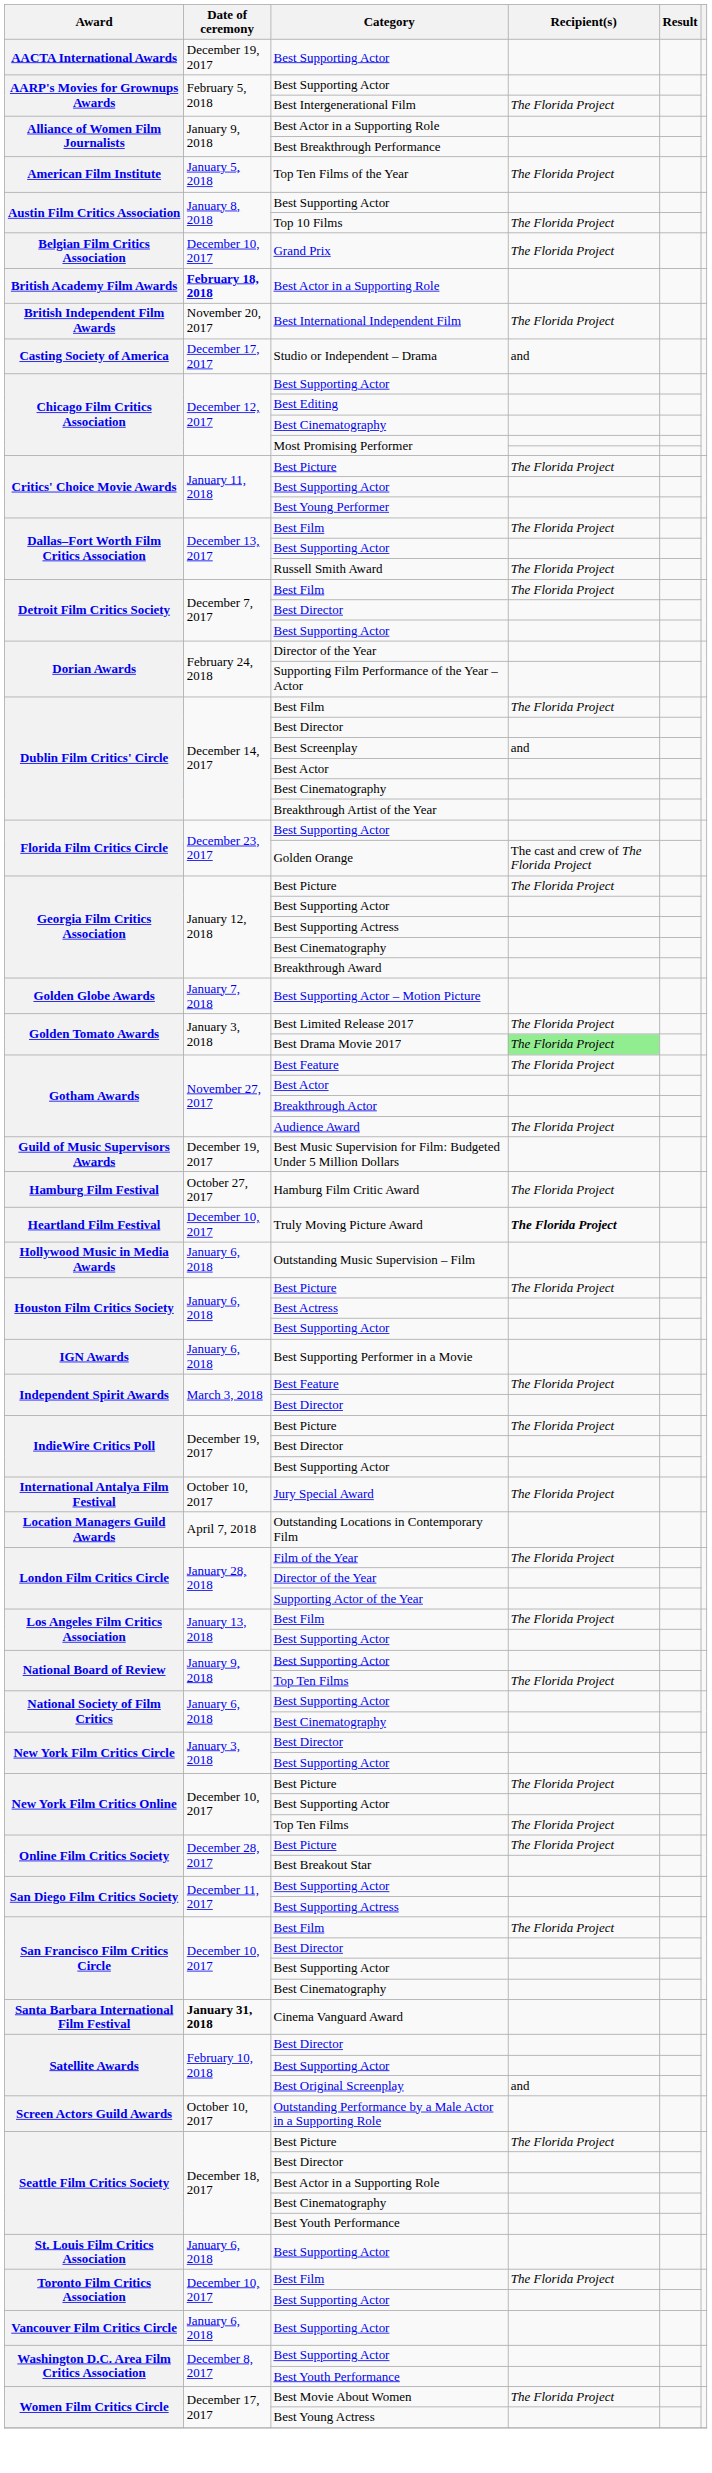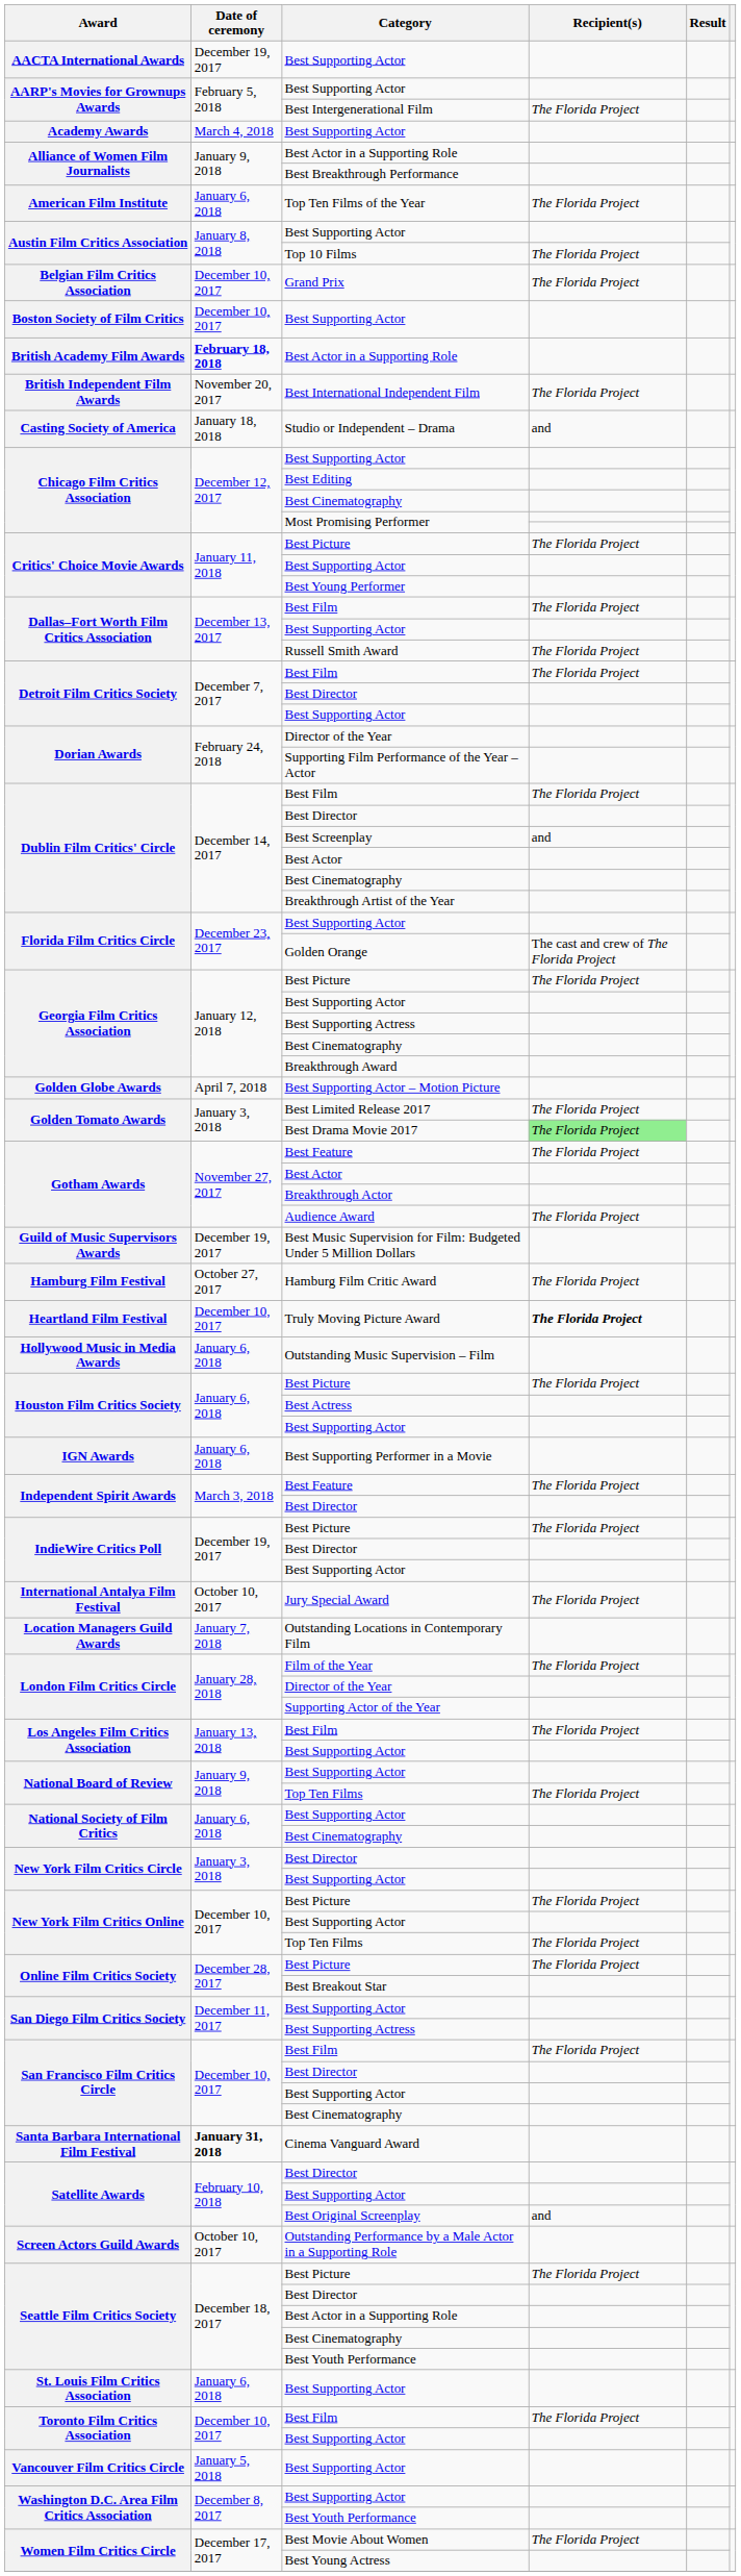 <table class="wikitable plainrowheaders sortable">
 <tr>
 <th scope="col">Award</th>
 <th scope="col">Date of ceremony</th>
 <th scope="col">Category</th>
 <th scope="col">Recipient(s)</th>
 <th scope="col">Result</th>
 <th scope="col" class="unsortable"></th>
 </tr>
 <tr>
 <th scope="row"><a href='#'>AACTA International Awards</a></th>
 <td>December 19, 2017</td>
 <td><a href='#'>Best Supporting Actor</a></td>
 <td></td>
 <td></td>
 <td style="text-align:center;"></td>
 </tr>
 <tr>
 <th scope="row" rowspan="2"><a href='#'>AARP's Movies for Grownups Awards</a></th>
 <td rowspan="2">February 5, 2018</td>
 <td>Best Supporting Actor</td>
 <td></td>
 <td></td>
 <td rowspan="2" style="text-align:center;"><br></td>
 </tr>
 <tr>
 <td>Best Intergenerational Film</td>
 <td><em>The Florida Project</em></td>
 <td></td>
 </tr>
 <tr>
+<th scope="row"><a href='#'>Academy Awards</a></th>
+<td><a href='#'>March 4, 2018</a></td>
+<td><a href='#'>Best Supporting Actor</a></td>
+<td></td>
+<td></td>
+<td style="text-align:center;"></td>
+</tr>
+<tr>
 <th scope="row" rowspan="2"><a href='#'>Alliance of Women Film Journalists</a></th>
 <td rowspan="2">January 9, 2018</td>
 <td>Best Actor in a Supporting Role</td>
 <td></td>
 <td></td>
 <td rowspan="2" style="text-align:center;"></td>
 </tr>
 <tr>
 <td>Best Breakthrough Performance</td>
 <td></td>
 <td></td>
 </tr>
 <tr>
 <th scope="row"><a href='#'>American Film Institute</a></th>
-<td><a href='#'>January 5, 2018</a></td>
+<td><a href='#'>January 6, 2018</a></td>
 <td>Top Ten Films of the Year</td>
 <td><em>The Florida Project</em></td>
 <td></td>
 <td style="text-align:center;"></td>
 </tr>
 <tr>
 <th scope="row" rowspan="2"><a href='#'>Austin Film Critics Association</a></th>
 <td rowspan="2"><a href='#'>January 8, 2018</a></td>
 <td>Best Supporting Actor</td>
 <td></td>
 <td></td>
 <td rowspan="2" style="text-align:center;"></td>
 </tr>
 <tr>
 <td>Top 10 Films</td>
 <td><em>The Florida Project</em></td>
 <td></td>
 </tr>
 <tr>
 <th scope="row"><a href='#'>Belgian Film Critics Association</a></th>
 <td><a href='#'>December 10, 2017</a></td>
 <td><a href='#'>Grand Prix</a></td>
 <td><em>The Florida Project</em></td>
 <td></td>
 <td style="text-align:center;"></td>
 </tr>
 <tr>
+<th scope="row"><a href='#'>Boston Society of Film Critics</a></th>
+<td><a href='#'>December 10, 2017</a></td>
+<td><a href='#'>Best Supporting Actor</a></td>
+<td></td>
+<td></td>
+<td style="text-align:center;"></td>
+</tr>
+<tr>
 <th scope="row"><a href='#'>British Academy Film Awards</a></th>
 <td><strong><a href='#'>February 18, 2018</a></strong></td>
 <td><a href='#'>Best Actor in a Supporting Role</a></td>
 <td></td>
 <td></td>
 <td style="text-align:center;"></td>
 </tr>
 <tr>
 <th scope="row"><a href='#'>British Independent Film Awards</a></th>
 <td>November 20, 2017</td>
 <td><a href='#'>Best International Independent Film</a></td>
 <td><em>The Florida Project</em></td>
 <td></td>
 <td style="text-align:center;"></td>
 </tr>
 <tr>
 <th scope="row"><a href='#'>Casting Society of America</a></th>
-<td><a href='#'>December 17, 2017</a></td>
+<td>January 18, 2018</td>
 <td>Studio or Independent – Drama</td>
 <td> and </td>
 <td></td>
 <td style="text-align:center;"></td>
 </tr>
 <tr>
 <th scope="row" rowspan="5"><a href='#'>Chicago Film Critics Association</a></th>
 <td rowspan="5"><a href='#'>December 12, 2017</a></td>
 <td><a href='#'>Best Supporting Actor</a></td>
 <td></td>
 <td></td>
 <td rowspan="5" style="text-align:center;"></td>
 </tr>
 <tr>
 <td><a href='#'>Best Editing</a></td>
 <td></td>
 <td></td>
 </tr>
 <tr>
 <td><a href='#'>Best Cinematography</a></td>
 <td></td>
 <td></td>
 </tr>
 <tr>
 <td rowspan="2">Most Promising Performer</td>
 <td></td>
 <td></td>
 </tr>
 <tr>
 <td></td>
 <td></td>
 </tr>
 <tr>
 <th scope="row" rowspan="3"><a href='#'>Critics' Choice Movie Awards</a></th>
 <td rowspan="3"><a href='#'>January 11, 2018</a></td>
 <td><a href='#'>Best Picture</a></td>
 <td><em>The Florida Project</em></td>
 <td></td>
 <td rowspan="3" style="text-align:center;"></td>
 </tr>
 <tr>
 <td><a href='#'>Best Supporting Actor</a></td>
 <td></td>
 <td></td>
 </tr>
 <tr>
 <td><a href='#'>Best Young Performer</a></td>
 <td></td>
 <td></td>
 </tr>
 <tr>
 <th scope="row" rowspan="3"><a href='#'>Dallas–Fort Worth Film Critics Association</a></th>
 <td rowspan="3"><a href='#'>December 13, 2017</a></td>
 <td><a href='#'>Best Film</a></td>
 <td><em>The Florida Project</em></td>
 <td></td>
 <td rowspan="3" style="text-align:center;"></td>
 </tr>
 <tr>
 <td><a href='#'>Best Supporting Actor</a></td>
 <td></td>
 <td></td>
 </tr>
 <tr>
 <td>Russell Smith Award</td>
 <td><em>The Florida Project</em></td>
 <td></td>
 </tr>
 <tr>
 <th scope="row" rowspan="3"><a href='#'>Detroit Film Critics Society</a></th>
 <td rowspan="3">December 7, 2017</td>
 <td><a href='#'>Best Film</a></td>
 <td><em>The Florida Project</em></td>
 <td></td>
 <td rowspan="3" style="text-align:center;"></td>
 </tr>
 <tr>
 <td><a href='#'>Best Director</a></td>
 <td></td>
 <td></td>
 </tr>
 <tr>
 <td><a href='#'>Best Supporting Actor</a></td>
 <td></td>
 <td></td>
 </tr>
 <tr>
 <th scope="row" rowspan="2"><a href='#'>Dorian Awards</a></th>
 <td rowspan="2">February 24, 2018</td>
 <td>Director of the Year</td>
 <td></td>
 <td></td>
 <td rowspan="2" style="text-align:center;"><br></td>
 </tr>
 <tr>
 <td>Supporting Film Performance of the Year – Actor</td>
 <td></td>
 <td></td>
 </tr>
 <tr>
 <th scope="row" rowspan="6"><a href='#'>Dublin Film Critics' Circle</a></th>
 <td rowspan="6">December 14, 2017</td>
 <td>Best Film</td>
 <td><em>The Florida Project</em></td>
 <td></td>
 <td rowspan="6" style="text-align:center;"></td>
 </tr>
 <tr>
 <td>Best Director</td>
 <td></td>
 <td></td>
 </tr>
 <tr>
 <td>Best Screenplay</td>
 <td> and </td>
 <td></td>
 </tr>
 <tr>
 <td>Best Actor</td>
 <td></td>
 <td></td>
 </tr>
 <tr>
 <td>Best Cinematography</td>
 <td></td>
 <td></td>
 </tr>
 <tr>
 <td>Breakthrough Artist of the Year</td>
 <td></td>
 <td></td>
 </tr>
 <tr>
 <th scope="row" rowspan="2"><a href='#'>Florida Film Critics Circle</a></th>
 <td rowspan="2"><a href='#'>December 23, 2017</a></td>
 <td><a href='#'>Best Supporting Actor</a></td>
 <td></td>
 <td></td>
 <td rowspan="2" style="text-align:center;"><br></td>
 </tr>
 <tr>
 <td>Golden Orange</td>
 <td>The cast and crew of <em>The Florida Project</em></td>
 <td></td>
 </tr>
 <tr>
 <th scope="row" rowspan="5"><a href='#'>Georgia Film Critics Association</a></th>
 <td rowspan="5">January 12, 2018</td>
 <td>Best Picture</td>
 <td><em>The Florida Project</em></td>
 <td></td>
 <td rowspan="5" style="text-align:center;"></td>
 </tr>
 <tr>
 <td>Best Supporting Actor</td>
 <td></td>
 <td></td>
 </tr>
 <tr>
 <td>Best Supporting Actress</td>
 <td></td>
 <td></td>
 </tr>
 <tr>
 <td>Best Cinematography</td>
 <td></td>
 <td></td>
 </tr>
 <tr>
 <td>Breakthrough Award</td>
 <td></td>
 <td></td>
 </tr>
 <tr>
 <th scope="row"><a href='#'>Golden Globe Awards</a></th>
-<td><a href='#'>January 7, 2018</a></td>
+<td>April 7, 2018</td>
 <td><a href='#'>Best Supporting Actor – Motion Picture</a></td>
 <td></td>
 <td></td>
 <td style="text-align:center;"></td>
 </tr>
 <tr>
 <th scope="row" rowspan="2"><a href='#'>Golden Tomato Awards</a></th>
 <td rowspan="2">January 3, 2018</td>
 <td>Best Limited Release 2017</td>
 <td><em>The Florida Project</em></td>
 <td></td>
 <td rowspan="2" style="text-align:center;"></td>
 </tr>
 <tr>
 <td>Best Drama Movie 2017</td>
 <td style="background: lightgreen;"><em>The Florida Project</em></td>
 <td></td>
 </tr>
 <tr>
 <th scope="row" rowspan="4"><a href='#'>Gotham Awards</a></th>
 <td rowspan="4"><a href='#'>November 27, 2017</a></td>
 <td><a href='#'>Best Feature</a></td>
 <td><em>The Florida Project</em></td>
 <td></td>
 <td rowspan="4" style="text-align:center;"></td>
 </tr>
 <tr>
 <td><a href='#'>Best Actor</a></td>
 <td></td>
 <td></td>
 </tr>
 <tr>
 <td><a href='#'>Breakthrough Actor</a></td>
 <td></td>
 <td></td>
 </tr>
 <tr>
 <td><a href='#'>Audience Award</a></td>
 <td><em>The Florida Project</em></td>
 <td></td>
 </tr>
 <tr>
 <th scope="row"><a href='#'>Guild of Music Supervisors Awards</a></th>
 <td>December 19, 2017</td>
 <td>Best Music Supervision for Film: Budgeted Under 5 Million Dollars</td>
 <td></td>
 <td></td>
 <td style="text-align:center;"></td>
 </tr>
 <tr>
 <th scope="row"><a href='#'>Hamburg Film Festival</a></th>
 <td>October 27, 2017</td>
 <td>Hamburg Film Critic Award</td>
 <td><em>The Florida Project</em></td>
 <td></td>
 <td style="text-align:center;"></td>
 </tr>
 <tr>
 <th scope="row"><a href='#'>Heartland Film Festival</a></th>
 <td><a href='#'>December 10, 2017</a></td>
 <td>Truly Moving Picture Award</td>
 <td><strong><em>The Florida Project</em></strong></td>
 <td></td>
 <td style="text-align:center;"></td>
 </tr>
 <tr>
 <th scope="row"><a href='#'>Hollywood Music in Media Awards</a></th>
 <td><a href='#'>January 6, 2018</a></td>
 <td>Outstanding Music Supervision – Film</td>
 <td></td>
 <td></td>
 <td style="text-align:center;"></td>
 </tr>
 <tr>
 <th scope="row" rowspan="3"><a href='#'>Houston Film Critics Society</a></th>
 <td rowspan="3"><a href='#'>January 6, 2018</a></td>
 <td><a href='#'>Best Picture</a></td>
 <td><em>The Florida Project</em></td>
 <td></td>
 <td rowspan="3" style="text-align:center;"></td>
 </tr>
 <tr>
 <td><a href='#'>Best Actress</a></td>
 <td></td>
 <td></td>
 </tr>
 <tr>
 <td><a href='#'>Best Supporting Actor</a></td>
 <td></td>
 <td></td>
 </tr>
 <tr>
 <th scope="row"><a href='#'>IGN Awards</a></th>
 <td><a href='#'>January 6, 2018</a></td>
 <td>Best Supporting Performer in a Movie</td>
 <td></td>
 <td></td>
 <td style="text-align:center;"></td>
 </tr>
 <tr>
 <th scope="row" rowspan="2"><a href='#'>Independent Spirit Awards</a></th>
 <td rowspan="2"><a href='#'>March 3, 2018</a></td>
 <td><a href='#'>Best Feature</a></td>
 <td><em>The Florida Project</em></td>
 <td></td>
 <td rowspan="2" style="text-align:center;"></td>
 </tr>
 <tr>
 <td><a href='#'>Best Director</a></td>
 <td></td>
 <td></td>
 </tr>
 <tr>
 <th scope="row" rowspan="3"><a href='#'>IndieWire Critics Poll</a></th>
 <td rowspan="3">December 19, 2017</td>
 <td>Best Picture</td>
 <td><em>The Florida Project</em></td>
 <td></td>
 <td rowspan="3" style="text-align:center;"></td>
 </tr>
 <tr>
 <td>Best Director</td>
 <td></td>
 <td></td>
 </tr>
 <tr>
 <td>Best Supporting Actor</td>
 <td></td>
 <td></td>
 </tr>
 <tr>
 <th scope="row"><a href='#'>International Antalya Film Festival</a></th>
 <td>October 10, 2017</td>
 <td><a href='#'>Jury Special Award</a></td>
 <td><em>The Florida Project</em></td>
 <td></td>
 <td style="text-align:center;"></td>
 </tr>
 <tr>
 <th scope="row"><a href='#'>Location Managers Guild Awards</a></th>
-<td>April 7, 2018</td>
+<td><a href='#'>January 7, 2018</a></td>
 <td>Outstanding Locations in Contemporary Film</td>
 <td></td>
 <td></td>
 <td style="text-align:center;"></td>
 </tr>
 <tr>
 <th scope="row" rowspan="3"><a href='#'>London Film Critics Circle</a></th>
 <td rowspan="3"><a href='#'>January 28, 2018</a></td>
 <td><a href='#'>Film of the Year</a></td>
 <td><em>The Florida Project</em></td>
 <td></td>
 <td rowspan="3" style="text-align:center;"></td>
 </tr>
 <tr>
 <td><a href='#'>Director of the Year</a></td>
 <td></td>
 <td></td>
 </tr>
 <tr>
 <td><a href='#'>Supporting Actor of the Year</a></td>
 <td></td>
 <td></td>
 </tr>
 <tr>
 <th scope="row" rowspan="2"><a href='#'>Los Angeles Film Critics Association</a></th>
 <td rowspan="2"><a href='#'>January 13, 2018</a></td>
 <td><a href='#'>Best Film</a></td>
 <td><em>The Florida Project</em></td>
 <td></td>
 <td rowspan="2" style="text-align:center;"></td>
 </tr>
 <tr>
 <td><a href='#'>Best Supporting Actor</a></td>
 <td></td>
 <td></td>
 </tr>
 <tr>
 <th scope="row" rowspan="2"><a href='#'>National Board of Review</a></th>
 <td rowspan="2"><a href='#'>January 9, 2018</a></td>
 <td><a href='#'>Best Supporting Actor</a></td>
 <td></td>
 <td></td>
 <td rowspan="2" style="text-align:center;"></td>
 </tr>
 <tr>
 <td><a href='#'>Top Ten Films</a></td>
 <td><em>The Florida Project</em></td>
 <td></td>
 </tr>
 <tr>
 <th scope="row" rowspan="2"><a href='#'>National Society of Film Critics</a></th>
 <td rowspan="2"><a href='#'>January 6, 2018</a></td>
 <td><a href='#'>Best Supporting Actor</a></td>
 <td></td>
 <td></td>
 <td rowspan="2" style="text-align:center;"></td>
 </tr>
 <tr>
 <td><a href='#'>Best Cinematography</a></td>
 <td></td>
 <td></td>
 </tr>
 <tr>
 <th scope="row" rowspan="2"><a href='#'>New York Film Critics Circle</a></th>
 <td rowspan="2"><a href='#'>January 3, 2018</a></td>
 <td><a href='#'>Best Director</a></td>
 <td></td>
 <td></td>
 <td rowspan="2" style="text-align:center;"></td>
 </tr>
 <tr>
 <td><a href='#'>Best Supporting Actor</a></td>
 <td></td>
 <td></td>
 </tr>
 <tr>
 <th scope="row" rowspan="3"><a href='#'>New York Film Critics Online</a></th>
 <td rowspan="3">December 10, 2017</td>
 <td>Best Picture</td>
 <td><em>The Florida Project</em></td>
 <td></td>
 <td rowspan="3" style="text-align:center;"></td>
 </tr>
 <tr>
 <td>Best Supporting Actor</td>
 <td></td>
 <td></td>
 </tr>
 <tr>
 <td>Top Ten Films</td>
 <td><em>The Florida Project</em></td>
 <td></td>
 </tr>
 <tr>
 <th scope="row" rowspan="2"><a href='#'>Online Film Critics Society</a></th>
 <td rowspan="2"><a href='#'>December 28, 2017</a></td>
 <td><a href='#'>Best Picture</a></td>
 <td><em>The Florida Project</em></td>
 <td></td>
 <td rowspan="2" style="text-align:center;"><br></td>
 </tr>
 <tr>
 <td>Best Breakout Star</td>
 <td></td>
 <td></td>
 </tr>
 <tr>
 <th scope="row" rowspan="2"><a href='#'>San Diego Film Critics Society</a></th>
 <td rowspan="2"><a href='#'>December 11, 2017</a></td>
 <td><a href='#'>Best Supporting Actor</a></td>
 <td></td>
 <td></td>
 <td rowspan="2" style="text-align:center;"></td>
 </tr>
 <tr>
 <td><a href='#'>Best Supporting Actress</a></td>
 <td></td>
 <td></td>
 </tr>
 <tr>
 <th scope="row" rowspan="4"><a href='#'>San Francisco Film Critics Circle</a></th>
 <td rowspan="4"><a href='#'>December 10, 2017</a></td>
 <td><a href='#'>Best Film</a></td>
 <td><em>The Florida Project</em></td>
 <td></td>
 <td rowspan="4" style="text-align:center;"></td>
 </tr>
 <tr>
 <td><a href='#'>Best Director</a></td>
 <td></td>
 <td></td>
 </tr>
 <tr>
 <td>Best Supporting Actor</td>
 <td></td>
 <td></td>
 </tr>
 <tr>
 <td>Best Cinematography</td>
 <td></td>
 <td></td>
 </tr>
 <tr>
 <th scope="row"><a href='#'>Santa Barbara International Film Festival</a></th>
 <td><strong>January 31, 2018</strong></td>
 <td>Cinema Vanguard Award</td>
 <td></td>
 <td></td>
 <td style="text-align:center;"></td>
 </tr>
 <tr>
 <th scope="row" rowspan="3"><a href='#'>Satellite Awards</a></th>
 <td rowspan="3"><a href='#'>February 10, 2018</a></td>
 <td><a href='#'>Best Director</a></td>
 <td></td>
 <td></td>
 <td rowspan="3" style="text-align:center;"></td>
 </tr>
 <tr>
 <td><a href='#'>Best Supporting Actor</a></td>
 <td></td>
 <td></td>
 </tr>
 <tr>
 <td><a href='#'>Best Original Screenplay</a></td>
 <td> and </td>
 <td></td>
 </tr>
 <tr>
 <th scope="row"><a href='#'>Screen Actors Guild Awards</a></th>
 <td>October 10, 2017</td>
 <td><a href='#'>Outstanding Performance by a Male Actor in a Supporting Role</a></td>
 <td></td>
 <td></td>
 <td style="text-align:center;"></td>
 </tr>
 <tr>
 <th scope="row" rowspan="5"><a href='#'>Seattle Film Critics Society</a></th>
 <td rowspan="5">December 18, 2017</td>
 <td>Best Picture</td>
 <td><em>The Florida Project</em></td>
 <td></td>
 <td rowspan="5" style="text-align:center;"></td>
 </tr>
 <tr>
 <td>Best Director</td>
 <td></td>
 <td></td>
 </tr>
 <tr>
 <td>Best Actor in a Supporting Role</td>
 <td></td>
 <td></td>
 </tr>
 <tr>
 <td>Best Cinematography</td>
 <td></td>
 <td></td>
 </tr>
 <tr>
 <td>Best Youth Performance</td>
 <td></td>
 <td></td>
 </tr>
 <tr>
 <th scope="row"><a href='#'>St. Louis Film Critics Association</a></th>
 <td><a href='#'>January 6, 2018</a></td>
 <td><a href='#'>Best Supporting Actor</a></td>
 <td></td>
 <td></td>
 <td style="text-align:center;"></td>
 </tr>
 <tr>
 <th scope="row" rowspan="2"><a href='#'>Toronto Film Critics Association</a></th>
 <td rowspan="2"><a href='#'>December 10, 2017</a></td>
 <td><a href='#'>Best Film</a></td>
 <td><em>The Florida Project</em></td>
 <td></td>
 <td rowspan="2" style="text-align:center;"></td>
 </tr>
 <tr>
 <td><a href='#'>Best Supporting Actor</a></td>
 <td></td>
 <td></td>
 </tr>
 <tr>
 <th scope="row"><a href='#'>Vancouver Film Critics Circle</a></th>
-<td><a href='#'>January 6, 2018</a></td>
+<td><a href='#'>January 5, 2018</a></td>
 <td><a href='#'>Best Supporting Actor</a></td>
 <td></td>
 <td></td>
 <td style="text-align:center;"></td>
 </tr>
 <tr>
 <th scope="row" rowspan="2"><a href='#'>Washington D.C. Area Film Critics Association</a></th>
 <td rowspan="2"><a href='#'>December 8, 2017</a></td>
 <td><a href='#'>Best Supporting Actor</a></td>
 <td></td>
 <td></td>
 <td rowspan="2" style="text-align:center;"></td>
 </tr>
 <tr>
 <td><a href='#'>Best Youth Performance</a></td>
 <td></td>
 <td></td>
 </tr>
 <tr>
 <th scope="row" rowspan="2"><a href='#'>Women Film Critics Circle</a></th>
 <td rowspan="2">December 17, 2017</td>
 <td>Best Movie About Women</td>
 <td><em>The Florida Project</em></td>
 <td></td>
 <td rowspan="2" style="text-align:center;"><br></td>
 </tr>
 <tr>
 <td>Best Young Actress</td>
 <td></td>
 <td></td>
 </tr>
 <tr>
 </tr>
 </table>
